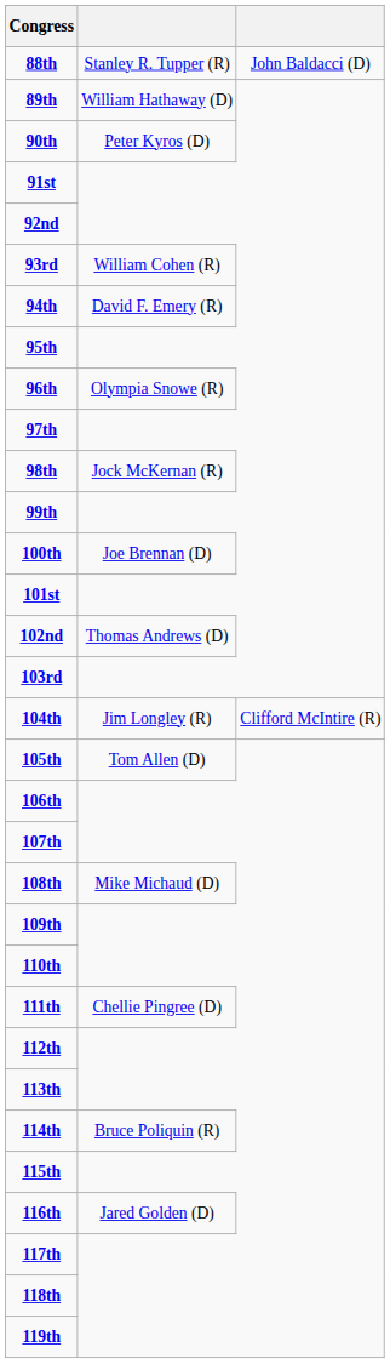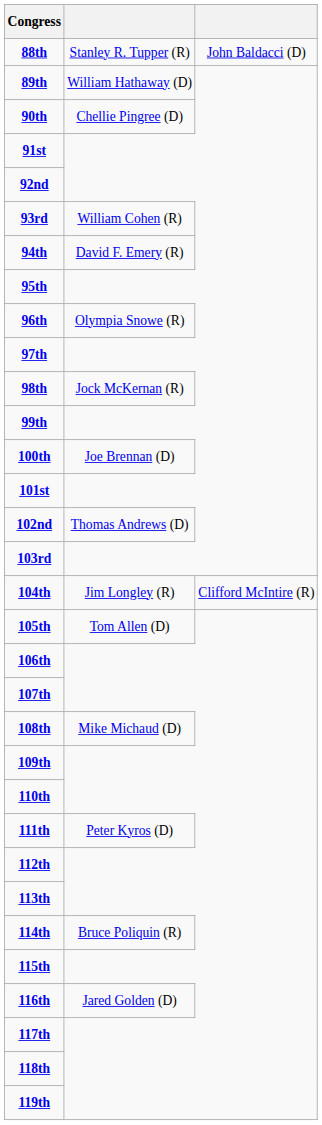 <table class="wikitable sticky-header" style="text-align:center">
 <tr style="height:2.5em">
 <th>Congress</th>
 <th></th>
 <th></th>
 </tr>
 <tr style="height:2em">
 <td><strong><a href='#'>88th</a></strong> </td>
 <td><a href='#'>Stanley R. Tupper</a> (R)</td>
 <td><a href='#'>John Baldacci</a> (D)</td>
 </tr>
 <tr style="height:2.5em">
 <td><strong><a href='#'>89th</a></strong> </td>
 <td><a href='#'>William Hathaway</a> (D)</td>
 </tr>
 <tr style="height:2.5em">
 <td><strong><a href='#'>90th</a></strong> </td>
-<td><a href='#'>Peter Kyros</a> (D)</td>
+<td><a href='#'>Chellie Pingree</a> (D)</td>
 </tr>
 <tr style="height:2.5em">
 <td><strong><a href='#'>91st</a></strong> </td>
 </tr>
 <tr style="height:2.5em">
 <td><strong><a href='#'>92nd</a></strong> </td>
 </tr>
 <tr style="height:2.5em">
 <td><strong><a href='#'>93rd</a></strong> </td>
 <td><a href='#'>William Cohen</a> (R)</td>
 </tr>
 <tr style="height:2.5em">
 <td><strong><a href='#'>94th</a></strong> </td>
 <td><a href='#'>David F. Emery</a> (R)</td>
 </tr>
 <tr style="height:2.5em">
 <td><strong><a href='#'>95th</a></strong> </td>
 </tr>
 <tr style="height:2.5em">
 <td><strong><a href='#'>96th</a></strong> </td>
 <td><a href='#'>Olympia Snowe</a> (R)</td>
 </tr>
 <tr style="height:2.5em">
 <td><strong><a href='#'>97th</a></strong> </td>
 </tr>
 <tr style="height:2.5em">
 <td><strong><a href='#'>98th</a></strong> </td>
 <td><a href='#'>Jock McKernan</a> (R)</td>
 </tr>
 <tr style="height:2.5em">
 <td><strong><a href='#'>99th</a></strong> </td>
 </tr>
 <tr style="height:2.5em">
 <td><strong><a href='#'>100th</a></strong> </td>
 <td><a href='#'>Joe Brennan</a> (D)</td>
 </tr>
 <tr style="height:2.5em">
 <td><strong><a href='#'>101st</a></strong> </td>
 </tr>
 <tr style="height:2.5em">
 <td><strong><a href='#'>102nd</a></strong> </td>
 <td><a href='#'>Thomas Andrews</a> (D)</td>
 </tr>
 <tr style="height:2.5em">
 <td><strong><a href='#'>103rd</a></strong> </td>
 </tr>
 <tr style="height:2.5em">
 <td><strong><a href='#'>104th</a></strong> </td>
 <td><a href='#'>Jim Longley</a> (R)</td>
 <td><a href='#'>Clifford McIntire</a> (R)</td>
 </tr>
 <tr style="height:2.5em">
 <td><strong><a href='#'>105th</a></strong> </td>
 <td><a href='#'>Tom Allen</a> (D)</td>
 </tr>
 <tr style="height:2.5em">
 <td><strong><a href='#'>106th</a></strong> </td>
 </tr>
 <tr style="height:2.5em">
 <td><strong><a href='#'>107th</a></strong> </td>
 </tr>
 <tr style="height:2.5em">
 <td><strong><a href='#'>108th</a></strong> </td>
 <td><a href='#'>Mike Michaud</a> (D)</td>
 </tr>
 <tr style="height:2.5em">
 <td><strong><a href='#'>109th</a></strong> </td>
 </tr>
 <tr style="height:2.5em">
 <td><strong><a href='#'>110th</a></strong> </td>
 </tr>
 <tr style="height:2.5em">
 <td><strong><a href='#'>111th</a></strong> </td>
-<td><a href='#'>Chellie Pingree</a> (D)</td>
+<td><a href='#'>Peter Kyros</a> (D)</td>
 </tr>
 <tr style="height:2.5em">
 <td><strong><a href='#'>112th</a></strong> </td>
 </tr>
 <tr style="height:2.5em">
 <td><strong><a href='#'>113th</a></strong> </td>
 </tr>
 <tr style="height:2.5em">
 <td><strong><a href='#'>114th</a></strong> </td>
 <td><a href='#'>Bruce Poliquin</a> (R)</td>
 </tr>
 <tr style="height:2.5em">
 <td><strong><a href='#'>115th</a></strong> </td>
 </tr>
 <tr style="height:2.5em">
 <td><strong><a href='#'>116th</a></strong> </td>
 <td><a href='#'>Jared Golden</a> (D)</td>
 </tr>
 <tr style="height:2.5em">
 <td><strong><a href='#'>117th</a></strong> </td>
 </tr>
 <tr style="height:2.5em">
 <td><strong><a href='#'>118th</a></strong> </td>
 </tr>
 <tr style="height:2.5em">
 <td><strong><a href='#'>119th</a></strong> </td>
 </tr>
 </table>
